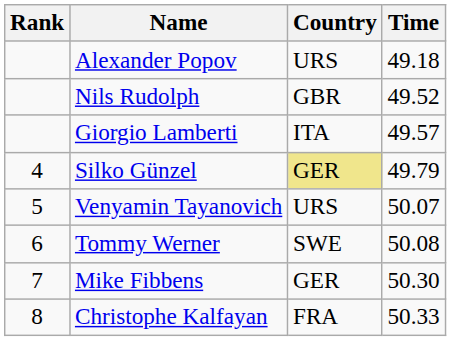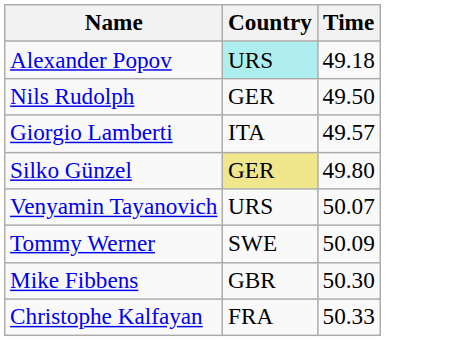 <table class="wikitable">
 <tr>
-<th>Rank</th>
 <th>Name</th>
 <th>Country</th>
 <th>Time</th>
 </tr>
 <tr>
-<td align="center"></td>
 <td><a href='#'>Alexander Popov</a></td>
-<td> URS</td>
+<td style="background: paleturquoise;"> URS</td>
 <td align="center">49.18</td>
 </tr>
 <tr>
-<td align="center"></td>
 <td><a href='#'>Nils Rudolph</a></td>
-<td> GBR</td>
-<td align="center">49.52</td>
+<td> GER</td>
+<td align="center">49.50</td>
 </tr>
 <tr>
-<td align="center"></td>
 <td><a href='#'>Giorgio Lamberti</a></td>
 <td> ITA</td>
 <td align="center">49.57</td>
 </tr>
 <tr>
-<td align="center">4</td>
 <td><a href='#'>Silko Günzel</a></td>
 <td style="background: khaki;"> GER</td>
-<td align="center">49.79</td>
+<td align="center">49.80</td>
 </tr>
 <tr>
-<td align="center">5</td>
 <td><a href='#'>Venyamin Tayanovich</a></td>
 <td> URS</td>
 <td align="center">50.07</td>
 </tr>
 <tr>
-<td align="center">6</td>
 <td><a href='#'>Tommy Werner</a></td>
 <td> SWE</td>
-<td align="center">50.08</td>
+<td align="center">50.09</td>
 </tr>
 <tr>
-<td align="center">7</td>
 <td><a href='#'>Mike Fibbens</a></td>
-<td> GER</td>
+<td> GBR</td>
 <td align="center">50.30</td>
 </tr>
 <tr>
-<td align="center">8</td>
 <td><a href='#'>Christophe Kalfayan</a></td>
 <td> FRA</td>
 <td align="center">50.33</td>
 </tr>
 </table>
